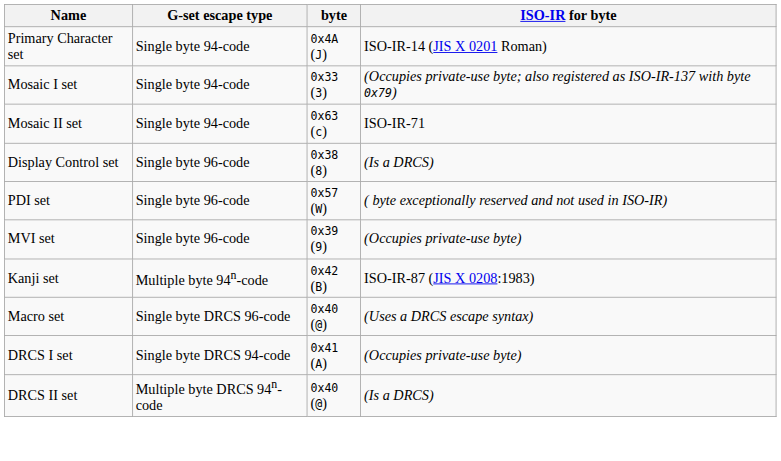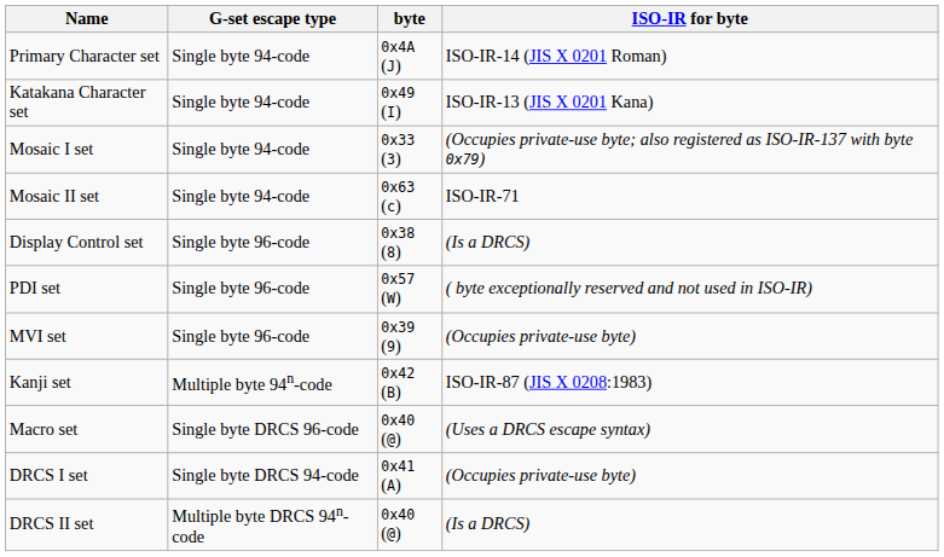 <table class="wikitable">
 <tr>
 <th>Name</th>
 <th>G-set escape type</th>
 <th> byte</th>
 <th><a href='#'>ISO-IR</a> for  byte</th>
 </tr>
 <tr>
 <td>Primary Character set</td>
 <td>Single byte 94-code</td>
 <td><code>0x4A</code> (<code>J</code>)</td>
 <td>ISO-IR-14 (<a href='#'>JIS X 0201</a> Roman)</td>
+</tr>
+<tr>
+<td>Katakana Character set</td>
+<td>Single byte 94-code</td>
+<td><code>0x49</code> (<code>I</code>)</td>
+<td>ISO-IR-13 (<a href='#'>JIS X 0201</a> Kana)</td>
 </tr>
 <tr>
 <td>Mosaic I set</td>
 <td>Single byte 94-code</td>
 <td><code>0x33</code> (<code>3</code>)</td>
 <td><em>(Occupies private-use  byte; also registered as ISO-IR-137 with  byte <code>0x79</code>)</em></td>
 </tr>
 <tr>
 <td>Mosaic II set</td>
 <td>Single byte 94-code</td>
 <td><code>0x63</code> (<code>c</code>)</td>
 <td>ISO-IR-71</td>
 </tr>
 <tr>
 <td>Display Control set</td>
 <td>Single byte 96-code</td>
 <td><code>0x38</code> (<code>8</code>)</td>
 <td><em>(Is a DRCS)</em></td>
 </tr>
 <tr>
 <td>PDI set</td>
 <td>Single byte 96-code</td>
 <td><code>0x57</code> (<code>W</code>)</td>
 <td><em>( byte exceptionally reserved and not used in ISO-IR)</em></td>
 </tr>
 <tr>
 <td>MVI set</td>
 <td>Single byte 96-code</td>
 <td><code>0x39</code> (<code>9</code>)</td>
 <td><em>(Occupies private-use  byte)</em></td>
 </tr>
 <tr>
 <td>Kanji set</td>
 <td>Multiple byte 94<sup>n</sup>-code</td>
 <td><code>0x42</code> (<code>B</code>)</td>
 <td>ISO-IR-87 (<a href='#'>JIS X 0208</a>:1983)</td>
 </tr>
 <tr>
 <td>Macro set</td>
 <td>Single byte DRCS 96-code</td>
 <td><code>0x40</code> (<code>@</code>)</td>
 <td><em>(Uses a DRCS escape syntax)</em></td>
 </tr>
 <tr>
 <td>DRCS I set</td>
 <td>Single byte DRCS 94-code</td>
 <td><code>0x41</code> (<code>A</code>)</td>
 <td><em>(Occupies private-use  byte)</em></td>
 </tr>
 <tr>
 <td>DRCS II set</td>
 <td>Multiple byte DRCS 94<sup>n</sup>-code</td>
 <td><code>0x40</code> (<code>@</code>)</td>
 <td><em>(Is a DRCS)</em></td>
 </tr>
 </table>
